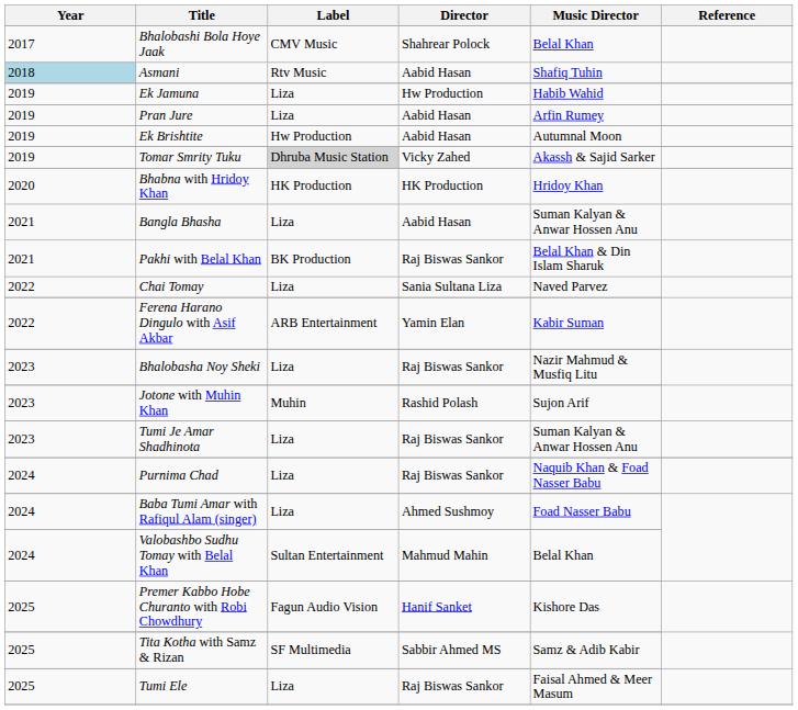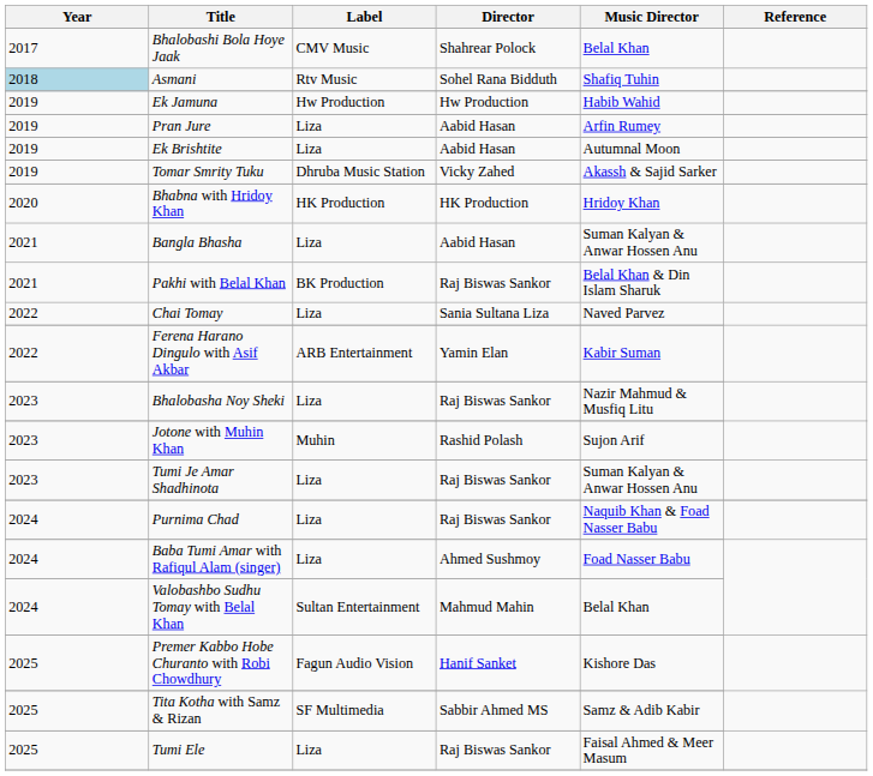 <table class="wikitable sortable">
 <tr>
 <th style="width:150px;">Year</th>
 <th style="width:150px;">Title</th>
 <th style="width:150px;">Label</th>
 <th style="width:150px;">Director</th>
 <th style="width:150px;">Music Director</th>
 <th style="width:150px;">Reference</th>
 </tr>
 <tr>
 </tr>
 <tr>
 <td>2017</td>
 <td><em>Bhalobashi Bola Hoye Jaak</em></td>
 <td>CMV Music</td>
 <td>Shahrear Polock</td>
 <td><a href='#'>Belal Khan</a></td>
 <td></td>
 </tr>
 <tr>
 <td style="background: lightblue;">2018</td>
 <td><em>Asmani</em></td>
 <td>Rtv Music</td>
-<td>Aabid Hasan</td>
+<td>Sohel Rana Bidduth</td>
 <td><a href='#'>Shafiq Tuhin</a></td>
 <td></td>
 </tr>
 <tr>
 </tr>
 <tr>
 <td>2019</td>
 <td><em>Ek Jamuna</em></td>
-<td>Liza</td>
+<td>Hw Production</td>
 <td>Hw Production</td>
 <td><a href='#'>Habib Wahid</a></td>
 <td></td>
 </tr>
 <tr>
 </tr>
 <tr>
 <td>2019</td>
 <td><em>Pran Jure</em></td>
 <td>Liza</td>
 <td>Aabid Hasan</td>
 <td><a href='#'>Arfin Rumey</a></td>
 <td></td>
 </tr>
 <tr>
 </tr>
 <tr>
 <td>2019</td>
 <td><em>Ek Brishtite</em></td>
-<td>Hw Production</td>
+<td>Liza</td>
 <td>Aabid Hasan</td>
 <td>Autumnal Moon</td>
 <td></td>
 </tr>
 <tr>
 </tr>
 <tr>
 <td>2019</td>
 <td><em>Tomar Smrity Tuku</em></td>
-<td style="background: lightgrey;">Dhruba Music Station</td>
+<td>Dhruba Music Station</td>
 <td>Vicky Zahed</td>
 <td><a href='#'>Akassh</a> & Sajid Sarker</td>
 <td></td>
 </tr>
 <tr>
 </tr>
 <tr>
 <td>2020</td>
 <td><em>Bhabna</em> with <a href='#'>Hridoy Khan</a></td>
 <td>HK Production</td>
 <td>HK Production</td>
 <td><a href='#'>Hridoy Khan</a></td>
 <td></td>
 </tr>
 <tr>
 <td>2021</td>
 <td><em>Bangla Bhasha</em></td>
 <td>Liza</td>
 <td>Aabid Hasan</td>
 <td>Suman Kalyan & Anwar Hossen Anu</td>
 <td></td>
 </tr>
 <tr>
 <td>2021</td>
 <td><em>Pakhi</em> with <a href='#'>Belal Khan</a></td>
 <td>BK Production</td>
 <td>Raj Biswas Sankor</td>
 <td><a href='#'>Belal Khan</a> & Din Islam Sharuk</td>
 <td></td>
 </tr>
 <tr>
 <td>2022</td>
 <td><em>Chai Tomay</em></td>
 <td>Liza</td>
 <td>Sania Sultana Liza</td>
 <td>Naved Parvez</td>
 <td></td>
 </tr>
 <tr>
 </tr>
 <tr>
 <td>2022</td>
 <td><em>Ferena Harano Dingulo</em> with <a href='#'>Asif Akbar</a></td>
 <td>ARB Entertainment</td>
 <td>Yamin Elan</td>
 <td><a href='#'>Kabir Suman</a></td>
 </tr>
 <tr>
 </tr>
 <tr>
 <td>2023</td>
 <td><em>Bhalobasha Noy Sheki</em></td>
 <td>Liza</td>
 <td>Raj Biswas Sankor</td>
 <td>Nazir Mahmud & Musfiq Litu</td>
 <td></td>
 </tr>
 <tr>
 </tr>
 <tr>
 <td>2023</td>
 <td><em>Jotone</em> with <a href='#'>Muhin Khan</a></td>
 <td>Muhin</td>
 <td>Rashid Polash</td>
 <td>Sujon Arif</td>
 </tr>
 <tr>
 </tr>
 <tr>
 <td>2023</td>
 <td><em>Tumi Je Amar Shadhinota</em></td>
 <td>Liza</td>
 <td>Raj Biswas Sankor</td>
 <td>Suman Kalyan & Anwar Hossen Anu</td>
 <td></td>
 </tr>
 <tr>
 </tr>
 <tr>
 <td>2024</td>
 <td><em>Purnima Chad</em></td>
 <td>Liza</td>
 <td>Raj Biswas Sankor</td>
 <td><a href='#'>Naquib Khan</a> & <a href='#'>Foad Nasser Babu</a></td>
 <td></td>
 </tr>
 <tr>
 </tr>
 <tr>
 </tr>
 <tr>
 </tr>
 <tr>
 <td>2024</td>
 <td><em>Baba Tumi Amar</em> with <a href='#'>Rafiqul Alam (singer)</a></td>
 <td>Liza</td>
 <td>Ahmed Sushmoy</td>
 <td><a href='#'>Foad Nasser Babu</a></td>
 </tr>
 <tr>
 </tr>
 <tr>
 </tr>
 <tr>
 </tr>
 <tr>
 <td>2024</td>
 <td><em>Valobashbo Sudhu Tomay</em> with <a href='#'>Belal Khan</a></td>
 <td>Sultan Entertainment</td>
 <td>Mahmud Mahin</td>
 <td>Belal Khan</td>
 </tr>
 <tr>
 </tr>
 <tr>
 </tr>
 <tr>
 </tr>
 <tr>
 <td>2025</td>
 <td><em>Premer Kabbo Hobe Churanto</em> with <a href='#'>Robi Chowdhury</a></td>
 <td>Fagun Audio Vision</td>
 <td><a href='#'>Hanif Sanket</a></td>
 <td>Kishore Das</td>
 <td></td>
 </tr>
 <tr>
 </tr>
 <tr>
 </tr>
 <tr>
 </tr>
 <tr>
 <td>2025</td>
 <td><em>Tita Kotha </em> with Samz & Rizan</td>
 <td>SF Multimedia</td>
 <td>Sabbir Ahmed MS</td>
 <td>Samz & Adib Kabir</td>
 </tr>
 <tr>
 </tr>
 <tr>
 </tr>
 <tr>
 </tr>
 <tr>
 <td>2025</td>
 <td><em>Tumi Ele</em></td>
 <td>Liza</td>
 <td>Raj Biswas Sankor</td>
 <td>Faisal Ahmed & Meer Masum</td>
 <td></td>
 </tr>
 <tr>
 </tr>
 <tr>
 </tr>
 </table>
